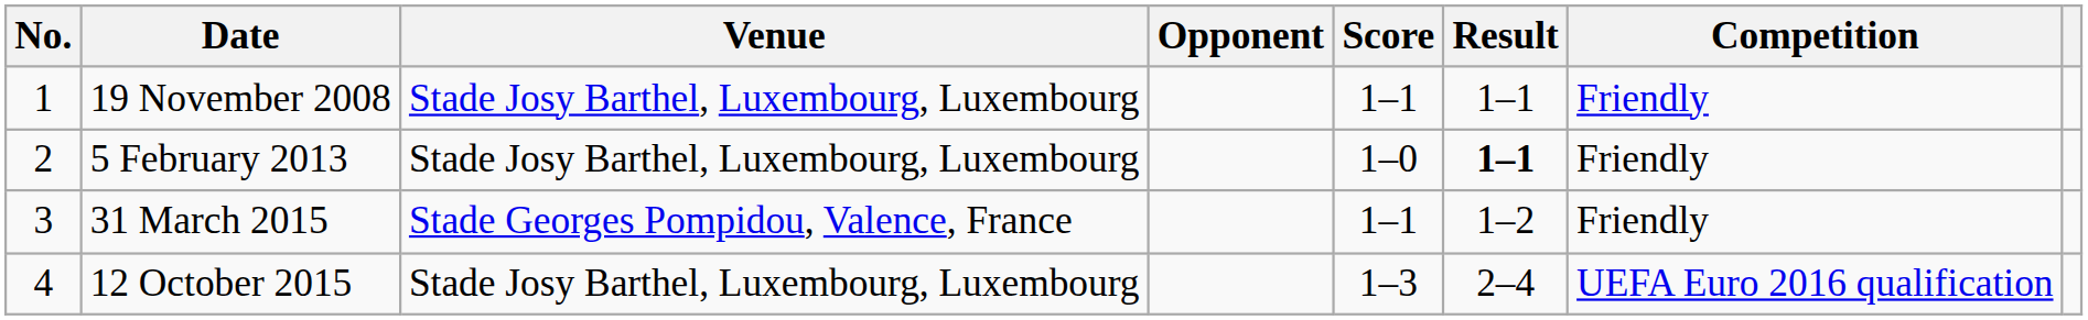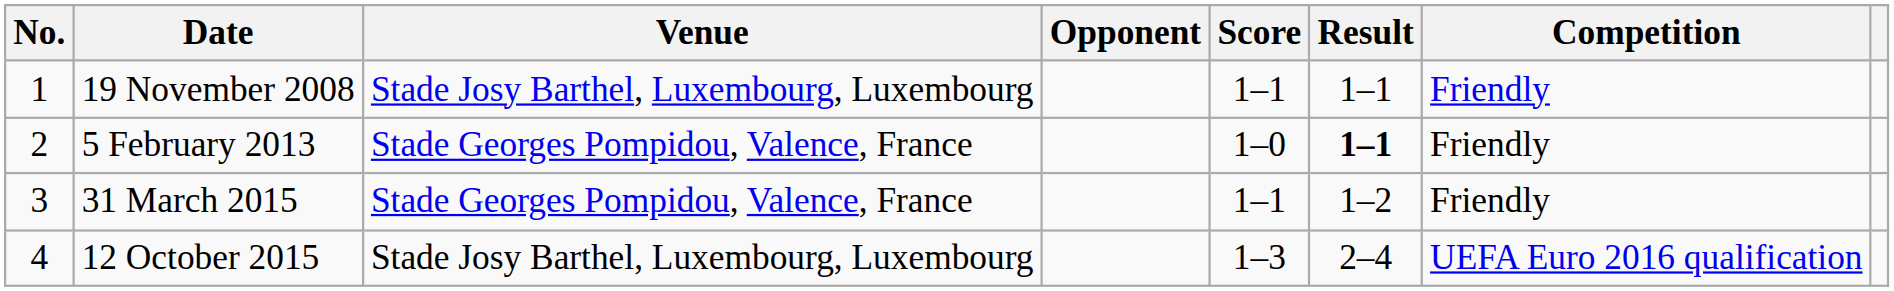 <table class="wikitable sortable">
 <tr>
 <th scope="col">No.</th>
 <th scope="col">Date</th>
 <th scope="col">Venue</th>
 <th scope="col">Opponent</th>
 <th scope="col">Score</th>
 <th scope="col">Result</th>
 <th scope="col">Competition</th>
 <th scope="col" class="unsortable"></th>
 </tr>
 <tr>
 <td align="center">1</td>
 <td>19 November 2008</td>
 <td><a href='#'>Stade Josy Barthel</a>, <a href='#'>Luxembourg</a>, Luxembourg</td>
 <td></td>
 <td align="center">1–1</td>
 <td align="center">1–1</td>
 <td><a href='#'>Friendly</a></td>
 <td></td>
 </tr>
 <tr>
 <td align="center">2</td>
 <td>5 February 2013</td>
-<td>Stade Josy Barthel, Luxembourg, Luxembourg</td>
+<td><a href='#'>Stade Georges Pompidou</a>, <a href='#'>Valence</a>, France</td>
 <td></td>
 <td align="center">1–0</td>
 <td align="center"><strong>1–1</strong></td>
 <td>Friendly</td>
 <td></td>
 </tr>
 <tr>
 <td align="center">3</td>
 <td>31 March 2015</td>
 <td><a href='#'>Stade Georges Pompidou</a>, <a href='#'>Valence</a>, France</td>
 <td></td>
 <td align="center">1–1</td>
 <td align="center">1–2</td>
 <td>Friendly</td>
 <td></td>
 </tr>
 <tr>
 <td align="center">4</td>
 <td>12 October 2015</td>
 <td>Stade Josy Barthel, Luxembourg, Luxembourg</td>
 <td></td>
 <td align="center">1–3</td>
 <td align="center">2–4</td>
 <td><a href='#'>UEFA Euro 2016 qualification</a></td>
 <td></td>
 </tr>
 </table>
